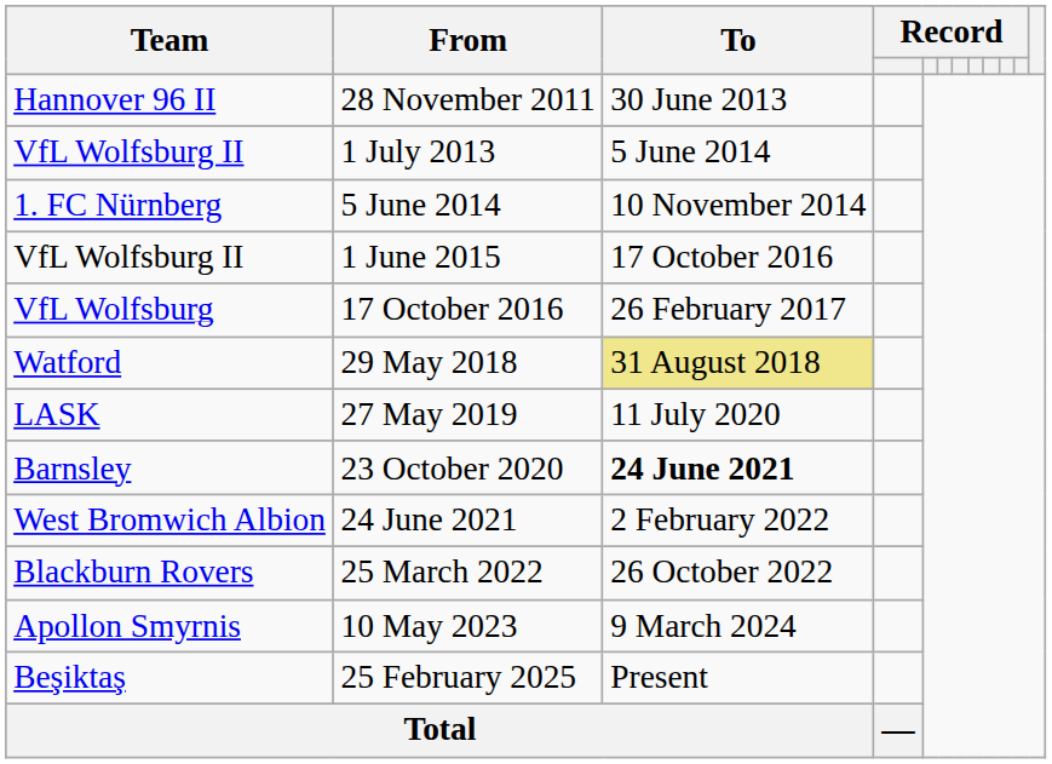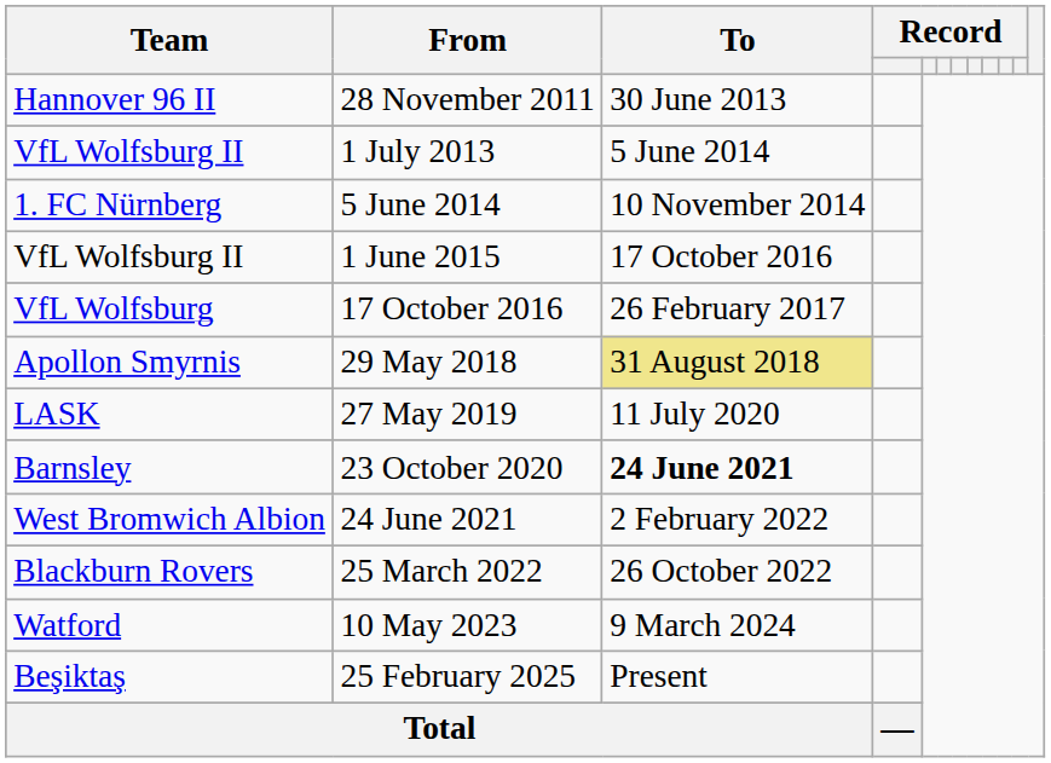 <table class=wikitable style="text-align: center">
 <tr>
 <th rowspan=2>Team</th>
 <th rowspan=2>From</th>
 <th rowspan=2>To</th>
 <th colspan=8>Record</th>
 <th rowspan=2></th>
 </tr>
 <tr>
 <th></th>
 <th></th>
 <th></th>
 <th></th>
 <th></th>
 <th></th>
 <th></th>
 <th></th>
 </tr>
 <tr>
 <td align=left><a href='#'>Hannover 96 II</a></td>
 <td align=left>28 November 2011</td>
 <td align=left>30 June 2013<br></td>
 <td></td>
 </tr>
 <tr>
 <td align=left><a href='#'>VfL Wolfsburg II</a></td>
 <td align=left>1 July 2013</td>
 <td align=left>5 June 2014<br></td>
 <td></td>
 </tr>
 <tr>
 <td align=left><a href='#'>1. FC Nürnberg</a></td>
 <td align=left>5 June 2014</td>
 <td align=left>10 November 2014<br></td>
 <td></td>
 </tr>
 <tr>
 <td align=left>VfL Wolfsburg II</td>
 <td align=left>1 June 2015</td>
 <td align=left>17 October 2016<br></td>
 <td></td>
 </tr>
 <tr>
 <td align=left><a href='#'>VfL Wolfsburg</a></td>
 <td align=left>17 October 2016</td>
 <td align=left>26 February 2017<br></td>
 <td></td>
 </tr>
 <tr>
-<td align=left><a href='#'>Watford</a></td>
+<td align=left><a href='#'>Apollon Smyrnis</a></td>
 <td align=left>29 May 2018</td>
 <td align=left style="background: khaki;">31 August 2018<br></td>
 <td></td>
 </tr>
 <tr>
 <td align=left><a href='#'>LASK</a></td>
 <td align=left>27 May 2019</td>
 <td align=left>11 July 2020<br></td>
 <td></td>
 </tr>
 <tr>
 <td align=left><a href='#'>Barnsley</a></td>
 <td align=left>23 October 2020</td>
 <td align=left><strong>24 June 2021<br></strong></td>
 <td></td>
 </tr>
 <tr>
 <td align=left><a href='#'>West Bromwich Albion</a></td>
 <td align=left>24 June 2021</td>
 <td align=left>2 February 2022<br></td>
 <td></td>
 </tr>
 <tr>
 <td align=left><a href='#'>Blackburn Rovers</a></td>
 <td align=left>25 March 2022</td>
 <td align=left>26 October 2022<br></td>
 <td></td>
 </tr>
 <tr>
-<td align=left><a href='#'>Apollon Smyrnis</a></td>
+<td align=left><a href='#'>Watford</a></td>
 <td align=left>10 May 2023</td>
 <td align=left>9 March 2024<br></td>
 <td></td>
 </tr>
 <tr>
 <td align=left><a href='#'>Beşiktaş</a></td>
 <td align=left>25 February 2025</td>
 <td align=left>Present<br></td>
 <td></td>
 </tr>
 <tr>
 <th colspan=3>Total<br></th>
 <th>—</th>
 </tr>
 </table>
